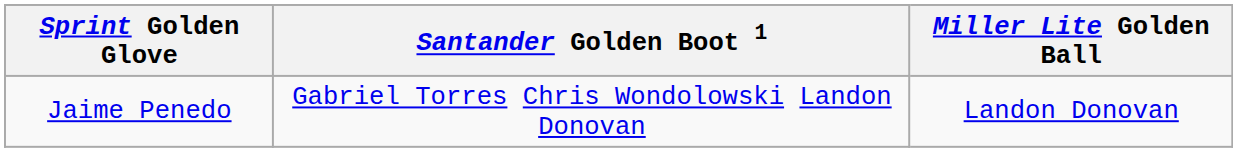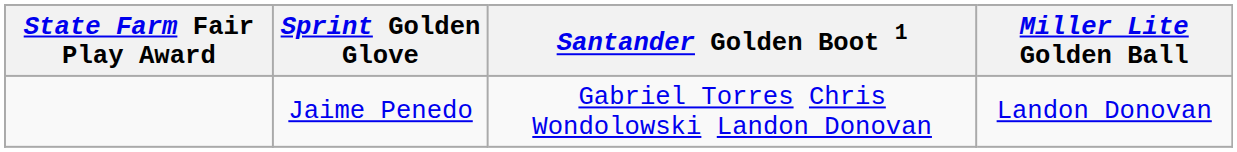 <table class="wikitable" style="text-align:center; margin:auto;">
 <tr>
+<th><em><a href='#'>State Farm</a></em> Fair Play Award</th>
 <th><em><a href='#'>Sprint</a></em> Golden Glove</th>
 <th><em><a href='#'>Santander</a></em> Golden Boot <sup>1</sup></th>
 <th><em><a href='#'>Miller Lite</a></em> Golden Ball</th>
 </tr>
 <tr>
+<td></td>
 <td> <a href='#'>Jaime Penedo</a></td>
 <td> <a href='#'>Gabriel Torres</a>  <a href='#'>Chris Wondolowski</a>  <a href='#'>Landon Donovan</a></td>
 <td> <a href='#'>Landon Donovan</a></td>
 </tr>
 </table>
